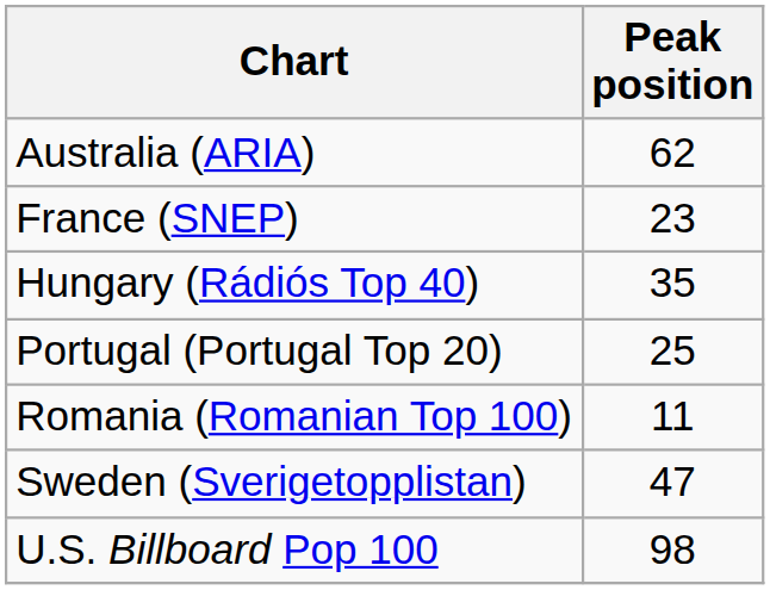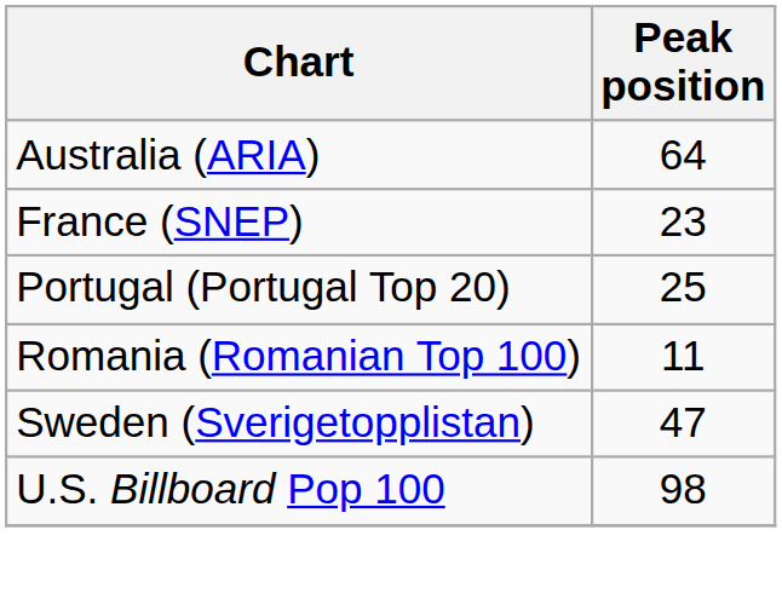 <table class="wikitable">
 <tr>
 <th align="left">Chart</th>
 <th align="left">Peak<br>position</th>
 </tr>
 <tr>
 <td align="left">Australia (<a href='#'>ARIA</a>)</td>
-<td align="center">62</td>
+<td align="center">64</td>
 </tr>
 <tr>
 <td align="left">France (<a href='#'>SNEP</a>)</td>
 <td align="center">23</td>
-</tr>
-<tr>
-<td align="left">Hungary (<a href='#'>Rádiós Top 40</a>)</td>
-<td align="center">35</td>
 </tr>
 <tr>
 <td align="left">Portugal (Portugal Top 20)</td>
 <td align="center">25</td>
 </tr>
 <tr>
 <td align="left">Romania (<a href='#'>Romanian Top 100</a>)</td>
 <td align="center">11</td>
 </tr>
 <tr>
 <td align="left">Sweden (<a href='#'>Sverigetopplistan</a>)</td>
 <td align="center">47</td>
 </tr>
 <tr>
 <td align="left">U.S. <em>Billboard</em> <a href='#'>Pop 100</a></td>
 <td align="center">98</td>
 </tr>
 <tr>
 </tr>
 </table>
